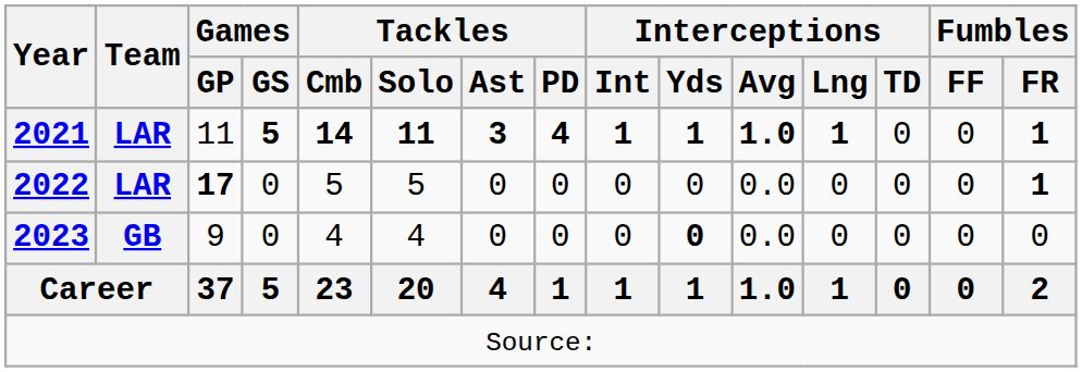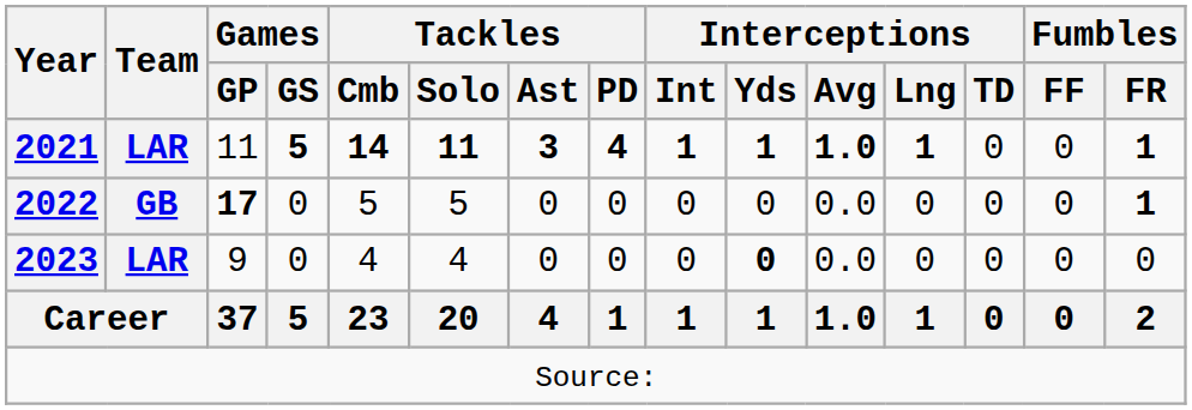 <table class="wikitable" style="text-align: center;">
 <tr>
 <th rowspan="2">Year</th>
 <th rowspan="2">Team</th>
 <th colspan="2">Games</th>
 <th colspan="4">Tackles</th>
 <th colspan="5">Interceptions</th>
 <th colspan="2">Fumbles</th>
 </tr>
 <tr>
 <th>GP</th>
 <th>GS</th>
 <th>Cmb</th>
 <th>Solo</th>
 <th>Ast</th>
 <th>PD</th>
 <th>Int</th>
 <th>Yds</th>
 <th>Avg</th>
 <th>Lng</th>
 <th>TD</th>
 <th>FF</th>
 <th>FR</th>
 </tr>
 <tr>
 <th><a href='#'>2021</a></th>
 <th><a href='#'>LAR</a></th>
 <td>11</td>
 <td><strong>5</strong></td>
 <td><strong>14</strong></td>
 <td><strong>11</strong></td>
 <td><strong>3</strong></td>
 <td><strong>4</strong></td>
 <td><strong>1</strong></td>
 <td><strong>1</strong></td>
 <td><strong>1.0</strong></td>
 <td><strong>1</strong></td>
 <td>0</td>
 <td>0</td>
 <td><strong>1</strong></td>
 </tr>
 <tr>
 <th><a href='#'>2022</a></th>
-<th><a href='#'>LAR</a></th>
+<th><a href='#'>GB</a></th>
 <td><strong>17</strong></td>
 <td>0</td>
 <td>5</td>
 <td>5</td>
 <td>0</td>
 <td>0</td>
 <td>0</td>
 <td>0</td>
 <td>0.0</td>
 <td>0</td>
 <td>0</td>
 <td>0</td>
 <td><strong>1</strong></td>
 </tr>
 <tr>
 <th><a href='#'>2023</a></th>
-<th><a href='#'>GB</a></th>
+<th><a href='#'>LAR</a></th>
 <td>9</td>
 <td>0</td>
 <td>4</td>
 <td>4</td>
 <td>0</td>
 <td>0</td>
 <td>0</td>
 <td><strong>0</strong></td>
 <td>0.0</td>
 <td>0</td>
 <td>0</td>
 <td>0</td>
 <td>0</td>
 </tr>
 <tr>
 <th colspan="2">Career</th>
 <th>37</th>
 <th>5</th>
 <th>23</th>
 <th>20</th>
 <th>4</th>
 <th>1</th>
 <th>1</th>
 <th>1</th>
 <th>1.0</th>
 <th>1</th>
 <th>0</th>
 <th>0</th>
 <th>2</th>
 </tr>
 <tr>
 <td colspan="15"><small>Source: </small></td>
 </tr>
 </table>
